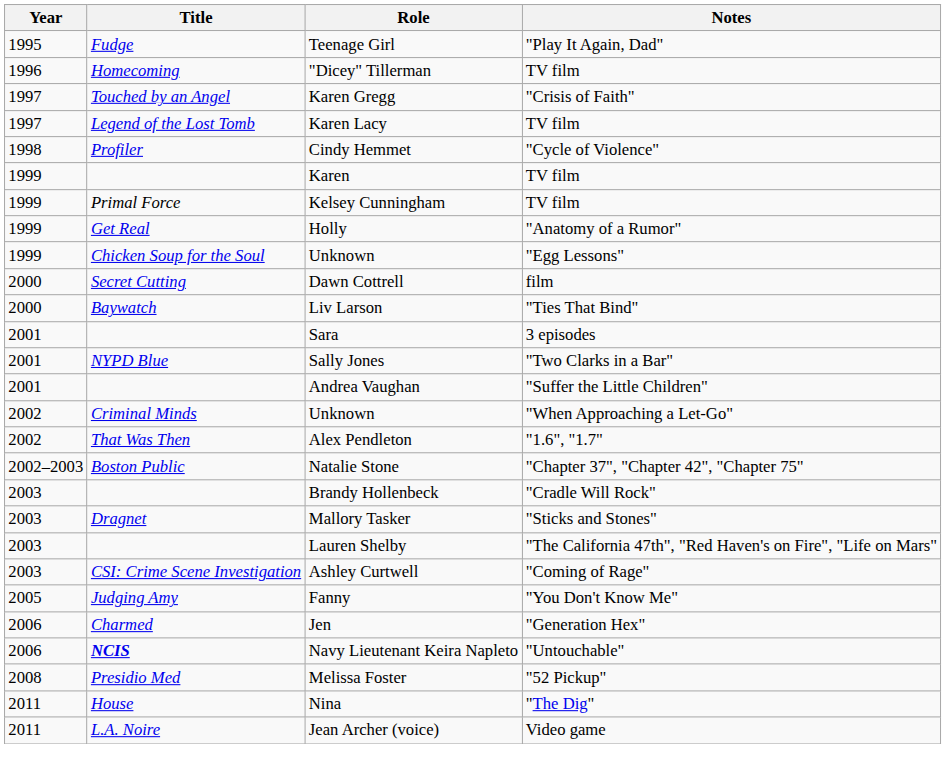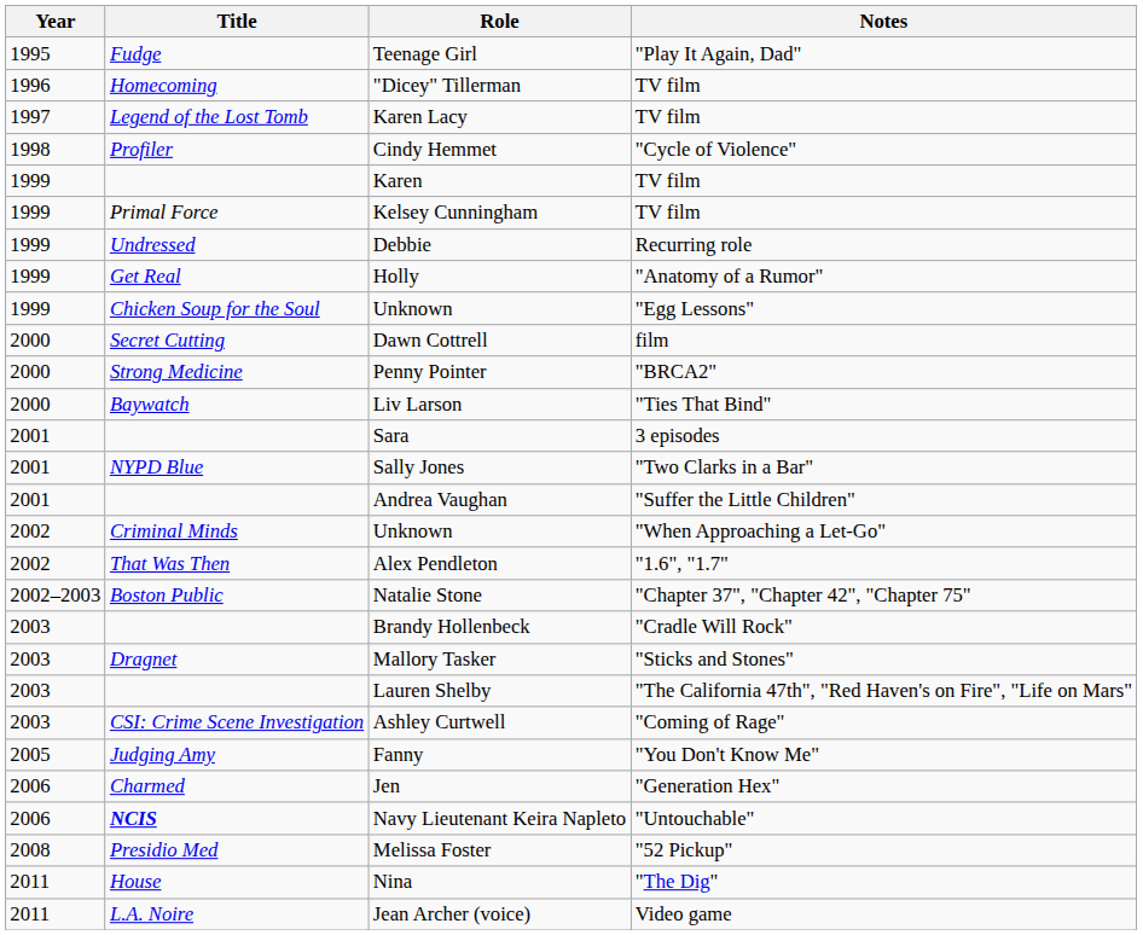 <table class="wikitable sortable">
 <tr>
 <th>Year</th>
 <th>Title</th>
 <th>Role</th>
 <th class="unsortable">Notes</th>
 </tr>
 <tr>
 <td>1995</td>
 <td><em><a href='#'>Fudge</a></em></td>
 <td>Teenage Girl</td>
 <td>"Play It Again, Dad"</td>
 </tr>
 <tr>
 <td>1996</td>
 <td><em><a href='#'>Homecoming</a></em></td>
 <td>"Dicey" Tillerman</td>
 <td>TV film</td>
-</tr>
-<tr>
-<td>1997</td>
-<td><em><a href='#'>Touched by an Angel</a></em></td>
-<td>Karen Gregg</td>
-<td>"Crisis of Faith"</td>
 </tr>
 <tr>
 <td>1997</td>
 <td><em><a href='#'>Legend of the Lost Tomb</a></em></td>
 <td>Karen Lacy</td>
 <td>TV film</td>
 </tr>
 <tr>
 <td>1998</td>
 <td><em><a href='#'>Profiler</a></em></td>
 <td>Cindy Hemmet</td>
 <td>"Cycle of Violence"</td>
 </tr>
 <tr>
 <td>1999</td>
 <td><em></em></td>
 <td>Karen</td>
 <td>TV film</td>
 </tr>
 <tr>
 <td>1999</td>
 <td><em>Primal Force</em></td>
 <td>Kelsey Cunningham</td>
 <td>TV film</td>
 </tr>
 <tr>
 <td>1999</td>
+<td><em><a href='#'>Undressed</a></em></td>
+<td>Debbie</td>
+<td>Recurring role</td>
+</tr>
+<tr>
+<td>1999</td>
 <td><em><a href='#'>Get Real</a></em></td>
 <td>Holly</td>
 <td>"Anatomy of a Rumor"</td>
 </tr>
 <tr>
 <td>1999</td>
 <td><em><a href='#'>Chicken Soup for the Soul</a></em></td>
 <td>Unknown</td>
 <td>"Egg Lessons"</td>
 </tr>
 <tr>
 <td>2000</td>
 <td><em><a href='#'>Secret Cutting</a></em></td>
 <td>Dawn Cottrell</td>
 <td>film</td>
+</tr>
+<tr>
+<td>2000</td>
+<td><em><a href='#'>Strong Medicine</a></em></td>
+<td>Penny Pointer</td>
+<td>"BRCA2"</td>
 </tr>
 <tr>
 <td>2000</td>
 <td><em><a href='#'>Baywatch</a></em></td>
 <td>Liv Larson</td>
 <td>"Ties That Bind"</td>
 </tr>
 <tr>
 <td>2001</td>
 <td><em></em></td>
 <td>Sara</td>
 <td>3 episodes</td>
 </tr>
 <tr>
 <td>2001</td>
 <td><em><a href='#'>NYPD Blue</a></em></td>
 <td>Sally Jones</td>
 <td>"Two Clarks in a Bar"</td>
 </tr>
 <tr>
 <td>2001</td>
 <td><em></em></td>
 <td>Andrea Vaughan</td>
 <td>"Suffer the Little Children"</td>
 </tr>
 <tr>
 <td>2002</td>
 <td><em><a href='#'>Criminal Minds</a></em></td>
 <td>Unknown</td>
 <td>"When Approaching a Let-Go"</td>
 </tr>
 <tr>
 <td>2002</td>
 <td><em><a href='#'>That Was Then</a></em></td>
 <td>Alex Pendleton</td>
 <td>"1.6", "1.7"</td>
 </tr>
 <tr>
 <td>2002–2003</td>
 <td><em><a href='#'>Boston Public</a></em></td>
 <td>Natalie Stone</td>
 <td>"Chapter 37", "Chapter 42", "Chapter 75"</td>
 </tr>
 <tr>
 <td>2003</td>
 <td><em></em></td>
 <td>Brandy Hollenbeck</td>
 <td>"Cradle Will Rock"</td>
 </tr>
 <tr>
 <td>2003</td>
 <td><em><a href='#'>Dragnet</a></em></td>
 <td>Mallory Tasker</td>
 <td>"Sticks and Stones"</td>
 </tr>
 <tr>
 <td>2003</td>
 <td><em></em></td>
 <td>Lauren Shelby</td>
 <td>"The California 47th", "Red Haven's on Fire", "Life on Mars"</td>
 </tr>
 <tr>
 <td>2003</td>
 <td><em><a href='#'>CSI: Crime Scene Investigation</a></em></td>
 <td>Ashley Curtwell</td>
 <td>"Coming of Rage"</td>
 </tr>
 <tr>
 <td>2005</td>
 <td><em><a href='#'>Judging Amy</a></em></td>
 <td>Fanny</td>
 <td>"You Don't Know Me"</td>
 </tr>
 <tr>
 <td>2006</td>
 <td><em><a href='#'>Charmed</a></em></td>
 <td>Jen</td>
 <td>"Generation Hex"</td>
 </tr>
 <tr>
 <td>2006</td>
 <td><strong><em><a href='#'>NCIS</a></em></strong></td>
 <td>Navy Lieutenant Keira Napleto</td>
 <td>"Untouchable"</td>
 </tr>
 <tr>
 <td>2008</td>
 <td><em><a href='#'>Presidio Med</a></em></td>
 <td>Melissa Foster</td>
 <td>"52 Pickup"</td>
 </tr>
 <tr>
 <td>2011</td>
 <td><em><a href='#'>House</a></em></td>
 <td>Nina</td>
 <td>"<a href='#'>The Dig</a>"</td>
 </tr>
 <tr>
 <td>2011</td>
 <td><em><a href='#'>L.A. Noire</a></em></td>
 <td>Jean Archer (voice)</td>
 <td>Video game</td>
 </tr>
 </table>
